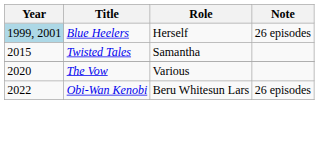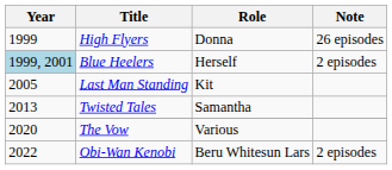 <table class="wikitable sortable">
 <tr>
 <th>Year</th>
 <th>Title</th>
 <th>Role</th>
 <th>Note</th>
 </tr>
 <tr>
+<td>1999</td>
+<td><a href='#'><em>High Flyers</em></a></td>
+<td>Donna</td>
+<td>26 episodes</td>
+</tr>
+<tr>
 <td style="background: lightblue;">1999, 2001</td>
 <td><em><a href='#'>Blue Heelers</a></em></td>
 <td>Herself</td>
-<td>26 episodes</td>
+<td>2 episodes</td>
 </tr>
 <tr>
-<td>2015</td>
+<td>2005</td>
+<td><em><a href='#'>Last Man Standing</a></em></td>
+<td>Kit</td>
+<td></td>
+</tr>
+<tr>
+<td>2013</td>
 <td><em><a href='#'>Twisted Tales</a></em></td>
 <td>Samantha</td>
 <td></td>
 </tr>
 <tr>
 </tr>
 <tr>
 <td>2020</td>
 <td><em><a href='#'>The Vow</a></em></td>
 <td>Various</td>
 <td></td>
 </tr>
 <tr>
 <td>2022</td>
 <td><em><a href='#'>Obi-Wan Kenobi</a></em></td>
 <td>Beru Whitesun Lars</td>
-<td>26 episodes</td>
+<td>2 episodes</td>
 </tr>
 </table>
